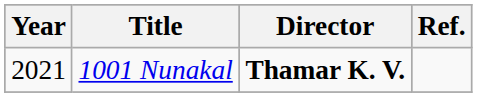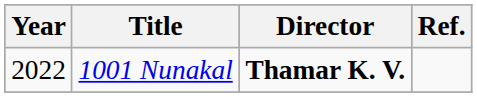 <table class="wikitable">
 <tr>
 <th>Year</th>
 <th>Title</th>
 <th>Director</th>
 <th>Ref.</th>
 </tr>
 <tr>
-<td>2021</td>
+<td>2022</td>
 <td><em><a href='#'>1001 Nunakal</a></em></td>
 <td><strong>Thamar K. V.</strong></td>
 <td></td>
 </tr>
 </table>
